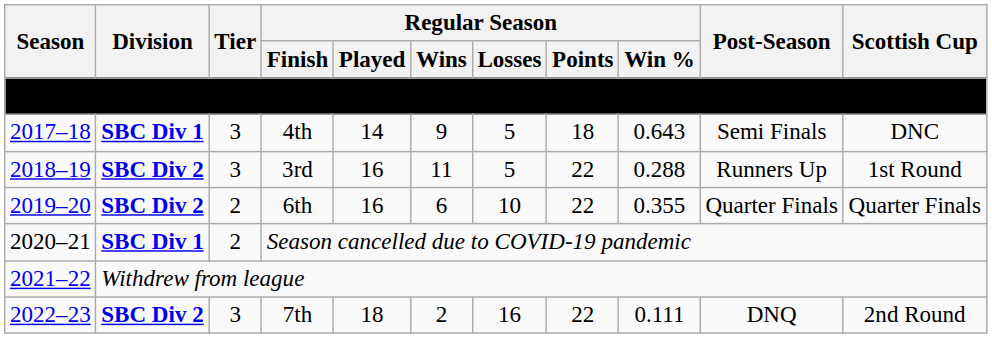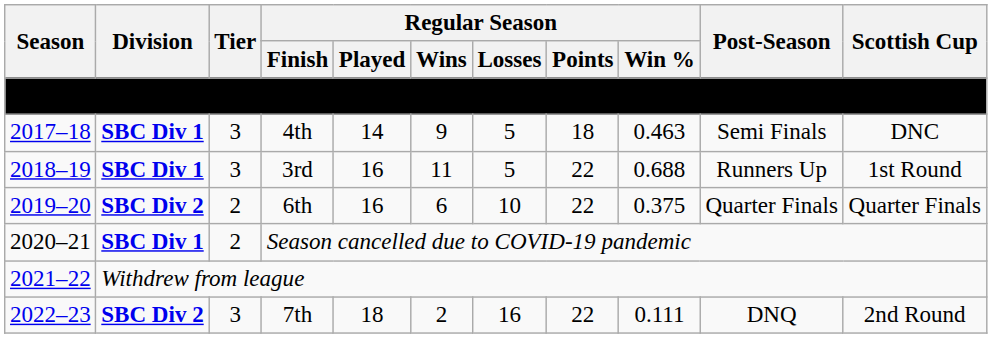 <table class="wikitable" style="font-size:100%;">
 <tr bgcolor="#efefef">
 <th rowspan="2">Season</th>
 <th rowspan="2">Division</th>
 <th rowspan="2">Tier</th>
 <th colspan="6">Regular Season</th>
 <th rowspan="2">Post-Season</th>
 <th rowspan="2">Scottish Cup</th>
 </tr>
 <tr>
 <th>Finish</th>
 <th>Played</th>
 <th>Wins</th>
 <th>Losses</th>
 <th>Points</th>
 <th>Win %</th>
 </tr>
 <tr>
 <td colspan="13" align=center bgcolor="black"><span><strong>Perth Phoenix</strong></span></td>
 </tr>
 <tr>
 <td style="text-align:center;"><a href='#'>2017–18</a></td>
 <td style="text-align:center;"><strong><a href='#'>SBC Div 1</a></strong></td>
 <td style="text-align:center;">3</td>
 <td style="text-align:center;">4th</td>
 <td style="text-align:center;">14</td>
 <td style="text-align:center;">9</td>
 <td style="text-align:center;">5</td>
 <td style="text-align:center;">18</td>
-<td style="text-align:center;">0.643</td>
+<td style="text-align:center;">0.463</td>
 <td style="text-align:center;">Semi Finals</td>
 <td style="text-align:center;">DNC</td>
 </tr>
 <tr>
 <td style="text-align:center;"><a href='#'>2018–19</a></td>
-<td style="text-align:center;"><strong><a href='#'>SBC Div 2</a></strong></td>
+<td style="text-align:center;"><strong><a href='#'>SBC Div 1</a></strong></td>
 <td style="text-align:center;">3</td>
 <td style="text-align:center;">3rd</td>
 <td style="text-align:center;">16</td>
 <td style="text-align:center;">11</td>
 <td style="text-align:center;">5</td>
 <td style="text-align:center;">22</td>
-<td style="text-align:center;">0.288</td>
+<td style="text-align:center;">0.688</td>
 <td style="text-align:center;">Runners Up</td>
 <td style="text-align:center;">1st Round</td>
 </tr>
 <tr>
 <td style="text-align:center;"><a href='#'>2019–20</a></td>
 <td style="text-align:center;"><strong><a href='#'>SBC Div 2</a></strong></td>
 <td style="text-align:center;">2</td>
 <td style="text-align:center;">6th</td>
 <td style="text-align:center;">16</td>
 <td style="text-align:center;">6</td>
 <td style="text-align:center;">10</td>
 <td style="text-align:center;">22</td>
-<td style="text-align:center;">0.355</td>
+<td style="text-align:center;">0.375</td>
 <td style="text-align:center;">Quarter Finals</td>
 <td style="text-align:center;">Quarter Finals</td>
 </tr>
 <tr>
 <td style="text-align:center;">2020–21</td>
 <td style="text-align:center;"><strong><a href='#'>SBC Div 1</a></strong></td>
 <td style="text-align:center;">2</td>
 <td colspan=8><em>Season cancelled due to COVID-19 pandemic</em></td>
 </tr>
 <tr>
 <td style="text-align:center;"><a href='#'>2021–22</a></td>
 <td colspan=10><em>Withdrew from league</em></td>
 </tr>
 <tr>
 <td style="text-align:center;"><a href='#'>2022–23</a></td>
 <td style="text-align:center;"><strong><a href='#'>SBC Div 2</a></strong></td>
 <td style="text-align:center;">3</td>
 <td style="text-align:center;">7th</td>
 <td style="text-align:center;">18</td>
 <td style="text-align:center;">2</td>
 <td style="text-align:center;">16</td>
 <td style="text-align:center;">22</td>
 <td style="text-align:center;">0.111</td>
 <td style="text-align:center;">DNQ</td>
 <td style="text-align:center;">2nd Round</td>
 </tr>
 </table>
